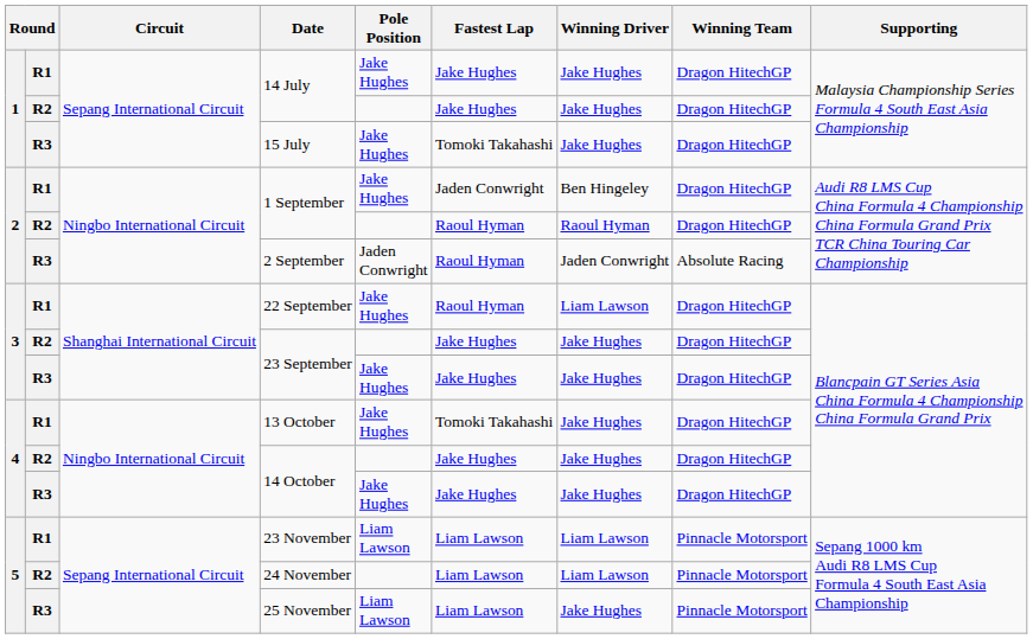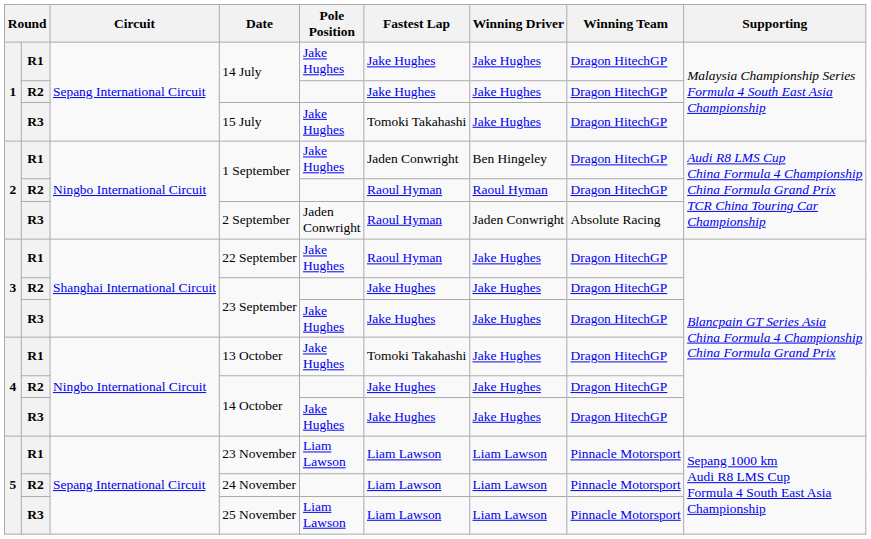 <table class="wikitable" style="font-size:85%">
 <tr>
 <th colspan=2>Round</th>
 <th>Circuit</th>
 <th>Date</th>
 <th>Pole Position</th>
 <th>Fastest Lap</th>
 <th>Winning Driver</th>
 <th>Winning Team</th>
 <th>Supporting</th>
 </tr>
 <tr>
 <th rowspan=3>1</th>
 <th>R1</th>
 <td rowspan=3 nowrap> <a href='#'>Sepang International Circuit</a></td>
 <td rowspan=2>14 July</td>
 <td> <a href='#'>Jake Hughes</a></td>
 <td> <a href='#'>Jake Hughes</a></td>
 <td> <a href='#'>Jake Hughes</a></td>
 <td> <a href='#'>Dragon HitechGP</a></td>
 <td rowspan=3><em>Malaysia Championship Series</em><br><em><a href='#'>Formula 4 South East Asia Championship</a></em></td>
 </tr>
 <tr>
 <th>R2</th>
 <td></td>
 <td> <a href='#'>Jake Hughes</a></td>
 <td> <a href='#'>Jake Hughes</a></td>
 <td> <a href='#'>Dragon HitechGP</a></td>
 </tr>
 <tr>
 <th>R3</th>
 <td>15 July</td>
 <td> <a href='#'>Jake Hughes</a></td>
 <td nowrap> Tomoki Takahashi</td>
 <td> <a href='#'>Jake Hughes</a></td>
 <td> <a href='#'>Dragon HitechGP</a></td>
 </tr>
 <tr>
 <th rowspan=3>2</th>
 <th>R1</th>
 <td rowspan=3> <a href='#'>Ningbo International Circuit</a></td>
 <td rowspan=2>1 September</td>
 <td> <a href='#'>Jake Hughes</a></td>
 <td nowrap> Jaden Conwright</td>
 <td nowrap> Ben Hingeley</td>
 <td nowrap> <a href='#'>Dragon HitechGP</a></td>
 <td rowspan=3><em><a href='#'>Audi R8 LMS Cup</a></em><br><em><a href='#'>China Formula 4 Championship</a></em><br><em><a href='#'>China Formula Grand Prix</a></em><br><em><a href='#'>TCR China Touring Car Championship</a></em></td>
 </tr>
 <tr>
 <th>R2</th>
 <td></td>
 <td> <a href='#'>Raoul Hyman</a></td>
 <td> <a href='#'>Raoul Hyman</a></td>
 <td> <a href='#'>Dragon HitechGP</a></td>
 </tr>
 <tr>
 <th>R3</th>
 <td>2 September</td>
 <td> Jaden Conwright</td>
 <td> <a href='#'>Raoul Hyman</a></td>
 <td nowrap> Jaden Conwright</td>
 <td> Absolute Racing</td>
 </tr>
 <tr>
 <th rowspan=3>3</th>
 <th>R1</th>
 <td rowspan=3 nowrap> <a href='#'>Shanghai International Circuit</a></td>
 <td nowrap>22 September</td>
 <td> <a href='#'>Jake Hughes</a></td>
 <td> <a href='#'>Raoul Hyman</a></td>
-<td> <a href='#'>Liam Lawson</a></td>
+<td> <a href='#'>Jake Hughes</a></td>
 <td> <a href='#'>Dragon HitechGP</a></td>
 <td rowspan=6 nowrap><em><a href='#'>Blancpain GT Series Asia</a></em><br><em><a href='#'>China Formula 4 Championship</a></em><br><em><a href='#'>China Formula Grand Prix</a></td>
 </tr>
 <tr>
 <th>R2</th>
 <td rowspan=2>23 September</td>
 <td></td>
 <td> <a href='#'>Jake Hughes</a></td>
 <td> <a href='#'>Jake Hughes</a></td>
 <td> <a href='#'>Dragon HitechGP</a></td>
 </tr>
 <tr>
 <th>R3</th>
 <td> <a href='#'>Jake Hughes</a></td>
 <td> <a href='#'>Jake Hughes</a></td>
 <td> <a href='#'>Jake Hughes</a></td>
 <td> <a href='#'>Dragon HitechGP</a></td>
 </tr>
 <tr>
 <th rowspan=3>4</th>
 <th>R1</th>
 <td rowspan=3> <a href='#'>Ningbo International Circuit</a></td>
 <td>13 October</td>
 <td> <a href='#'>Jake Hughes</a></td>
 <td nowrap> Tomoki Takahashi</td>
 <td> <a href='#'>Jake Hughes</a></td>
 <td> <a href='#'>Dragon HitechGP</a></td>
 </tr>
 <tr>
 <th>R2</th>
 <td rowspan=2>14 October</td>
 <td></td>
 <td> <a href='#'>Jake Hughes</a></td>
 <td> <a href='#'>Jake Hughes</a></td>
 <td> <a href='#'>Dragon HitechGP</a></td>
 </tr>
 <tr>
 <th>R3</th>
 <td> <a href='#'>Jake Hughes</a></td>
 <td> <a href='#'>Jake Hughes</a></td>
 <td> <a href='#'>Jake Hughes</a></td>
 <td> <a href='#'>Dragon HitechGP</a></td>
 </tr>
 <tr>
 <th rowspan=3>5</th>
 <th>R1</th>
 <td rowspan=3> <a href='#'>Sepang International Circuit</a></td>
 <td>23 November</td>
 <td> <a href='#'>Liam Lawson</a></td>
 <td> <a href='#'>Liam Lawson</a></td>
 <td> <a href='#'>Liam Lawson</a></td>
 <td> <a href='#'>Pinnacle Motorsport</a></td>
 <td rowspan=3></em><a href='#'>Sepang 1000 km</a><em><br></em><a href='#'>Audi R8 LMS Cup</a><em><br></em><a href='#'>Formula 4 South East Asia Championship</a><em></td>
 </tr>
 <tr>
 <th>R2</th>
 <td>24 November</td>
 <td></td>
 <td> <a href='#'>Liam Lawson</a></td>
 <td> <a href='#'>Liam Lawson</a></td>
 <td> <a href='#'>Pinnacle Motorsport</a></td>
 </tr>
 <tr>
 <th>R3</th>
 <td>25 November</td>
 <td> <a href='#'>Liam Lawson</a></td>
 <td> <a href='#'>Liam Lawson</a></td>
-<td> <a href='#'>Jake Hughes</a></td>
+<td> <a href='#'>Liam Lawson</a></td>
 <td nowrap> <a href='#'>Pinnacle Motorsport</a></td>
 </tr>
 </table>
